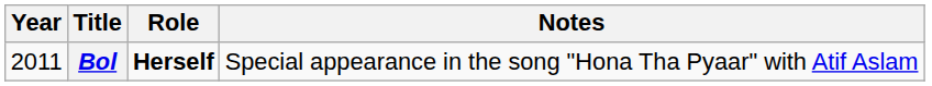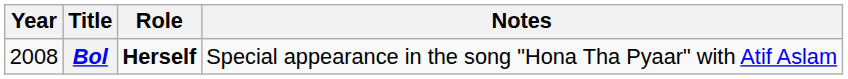 <table class="wikitable plainrowheaders">
 <tr style="text-align:center;">
 <th>Year</th>
 <th>Title</th>
 <th>Role</th>
 <th>Notes</th>
 </tr>
 <tr>
-<td>2011</td>
+<td>2008</td>
 <th scope="row"><em><a href='#'>Bol</a></em></th>
 <td><strong>Herself</strong></td>
 <td>Special appearance in the song "Hona Tha Pyaar" with <a href='#'>Atif Aslam</a></td>
 </tr>
 </table>
